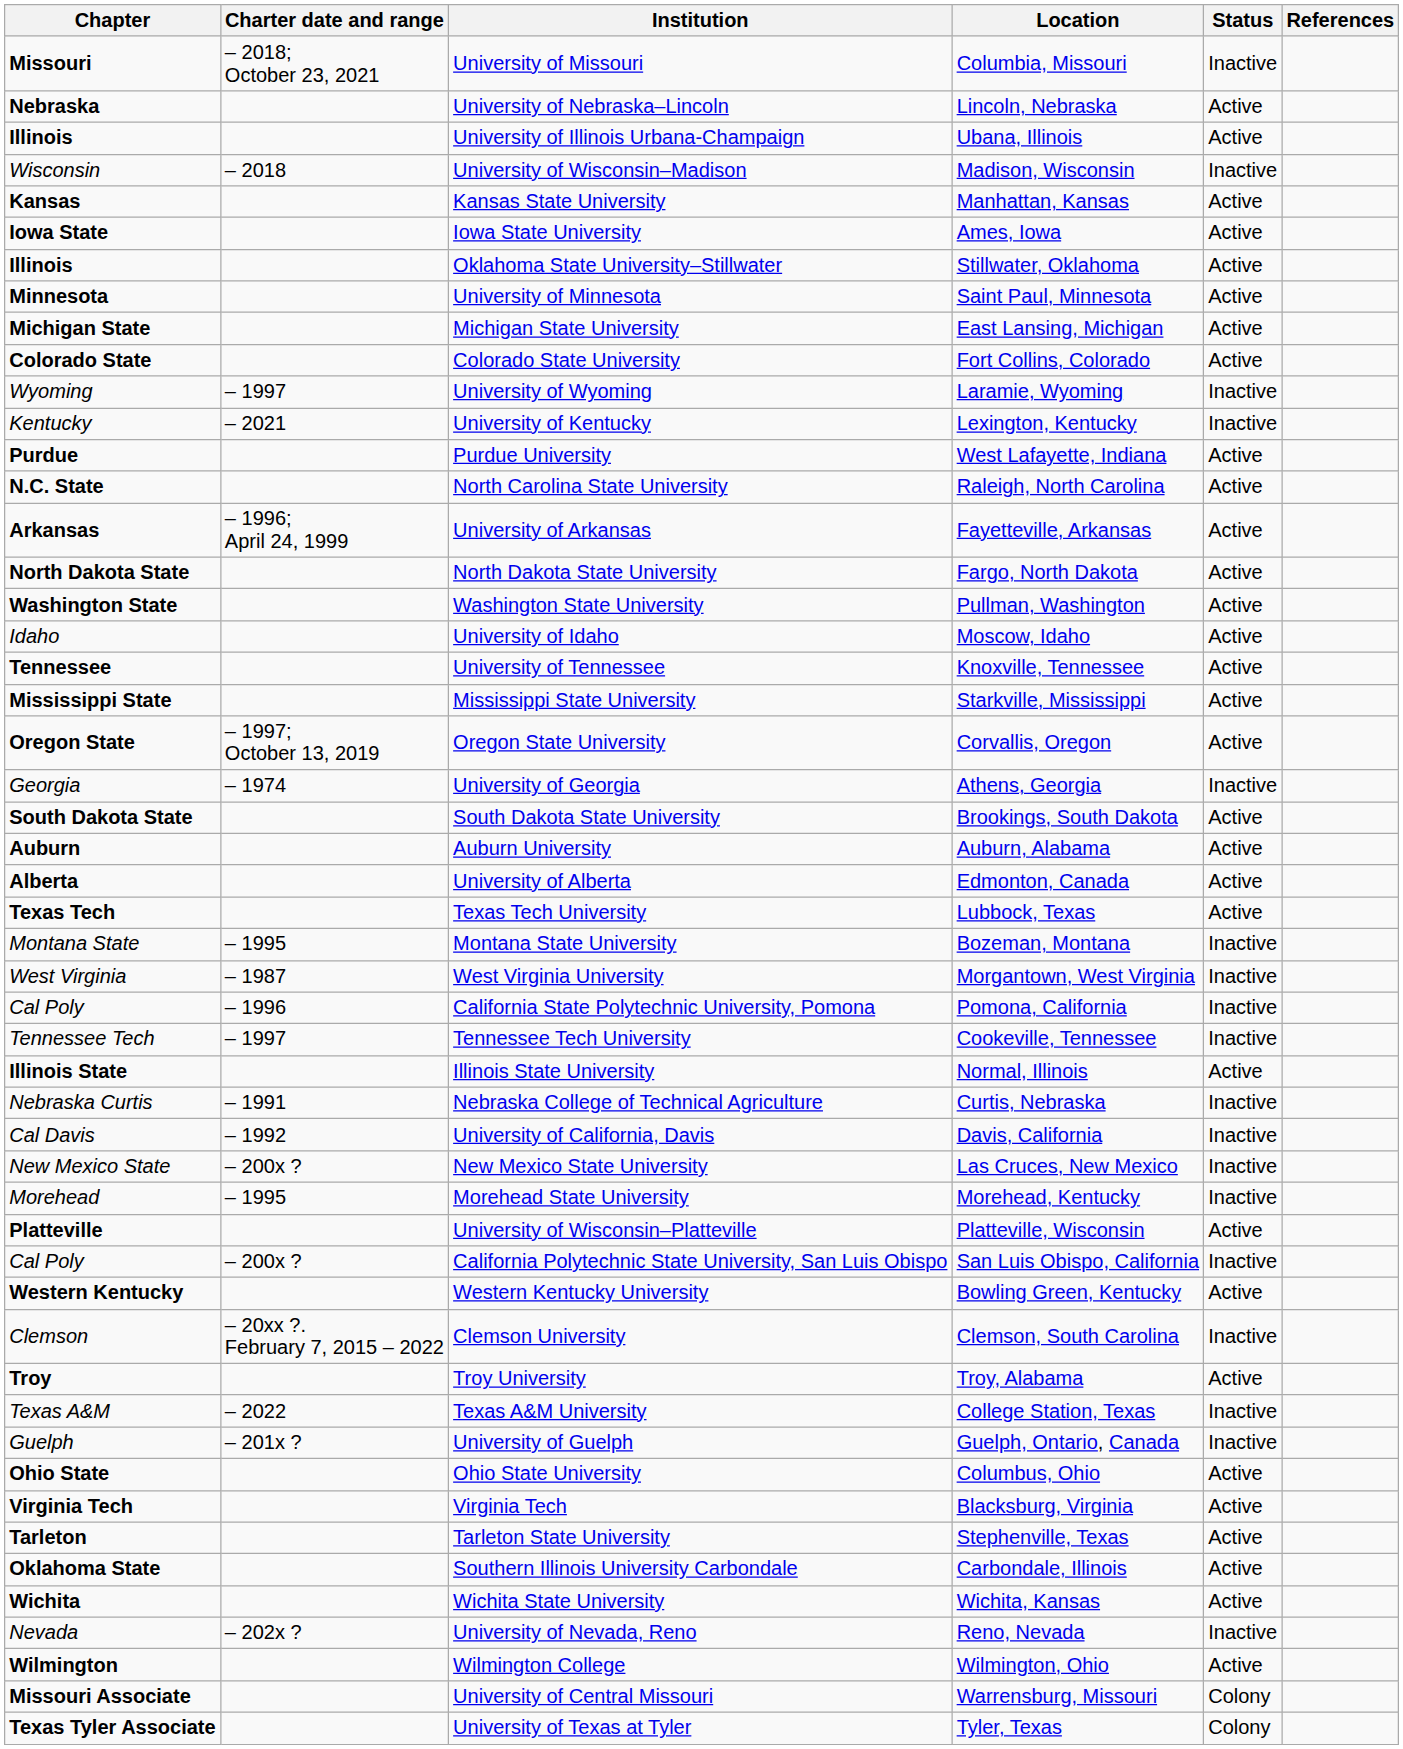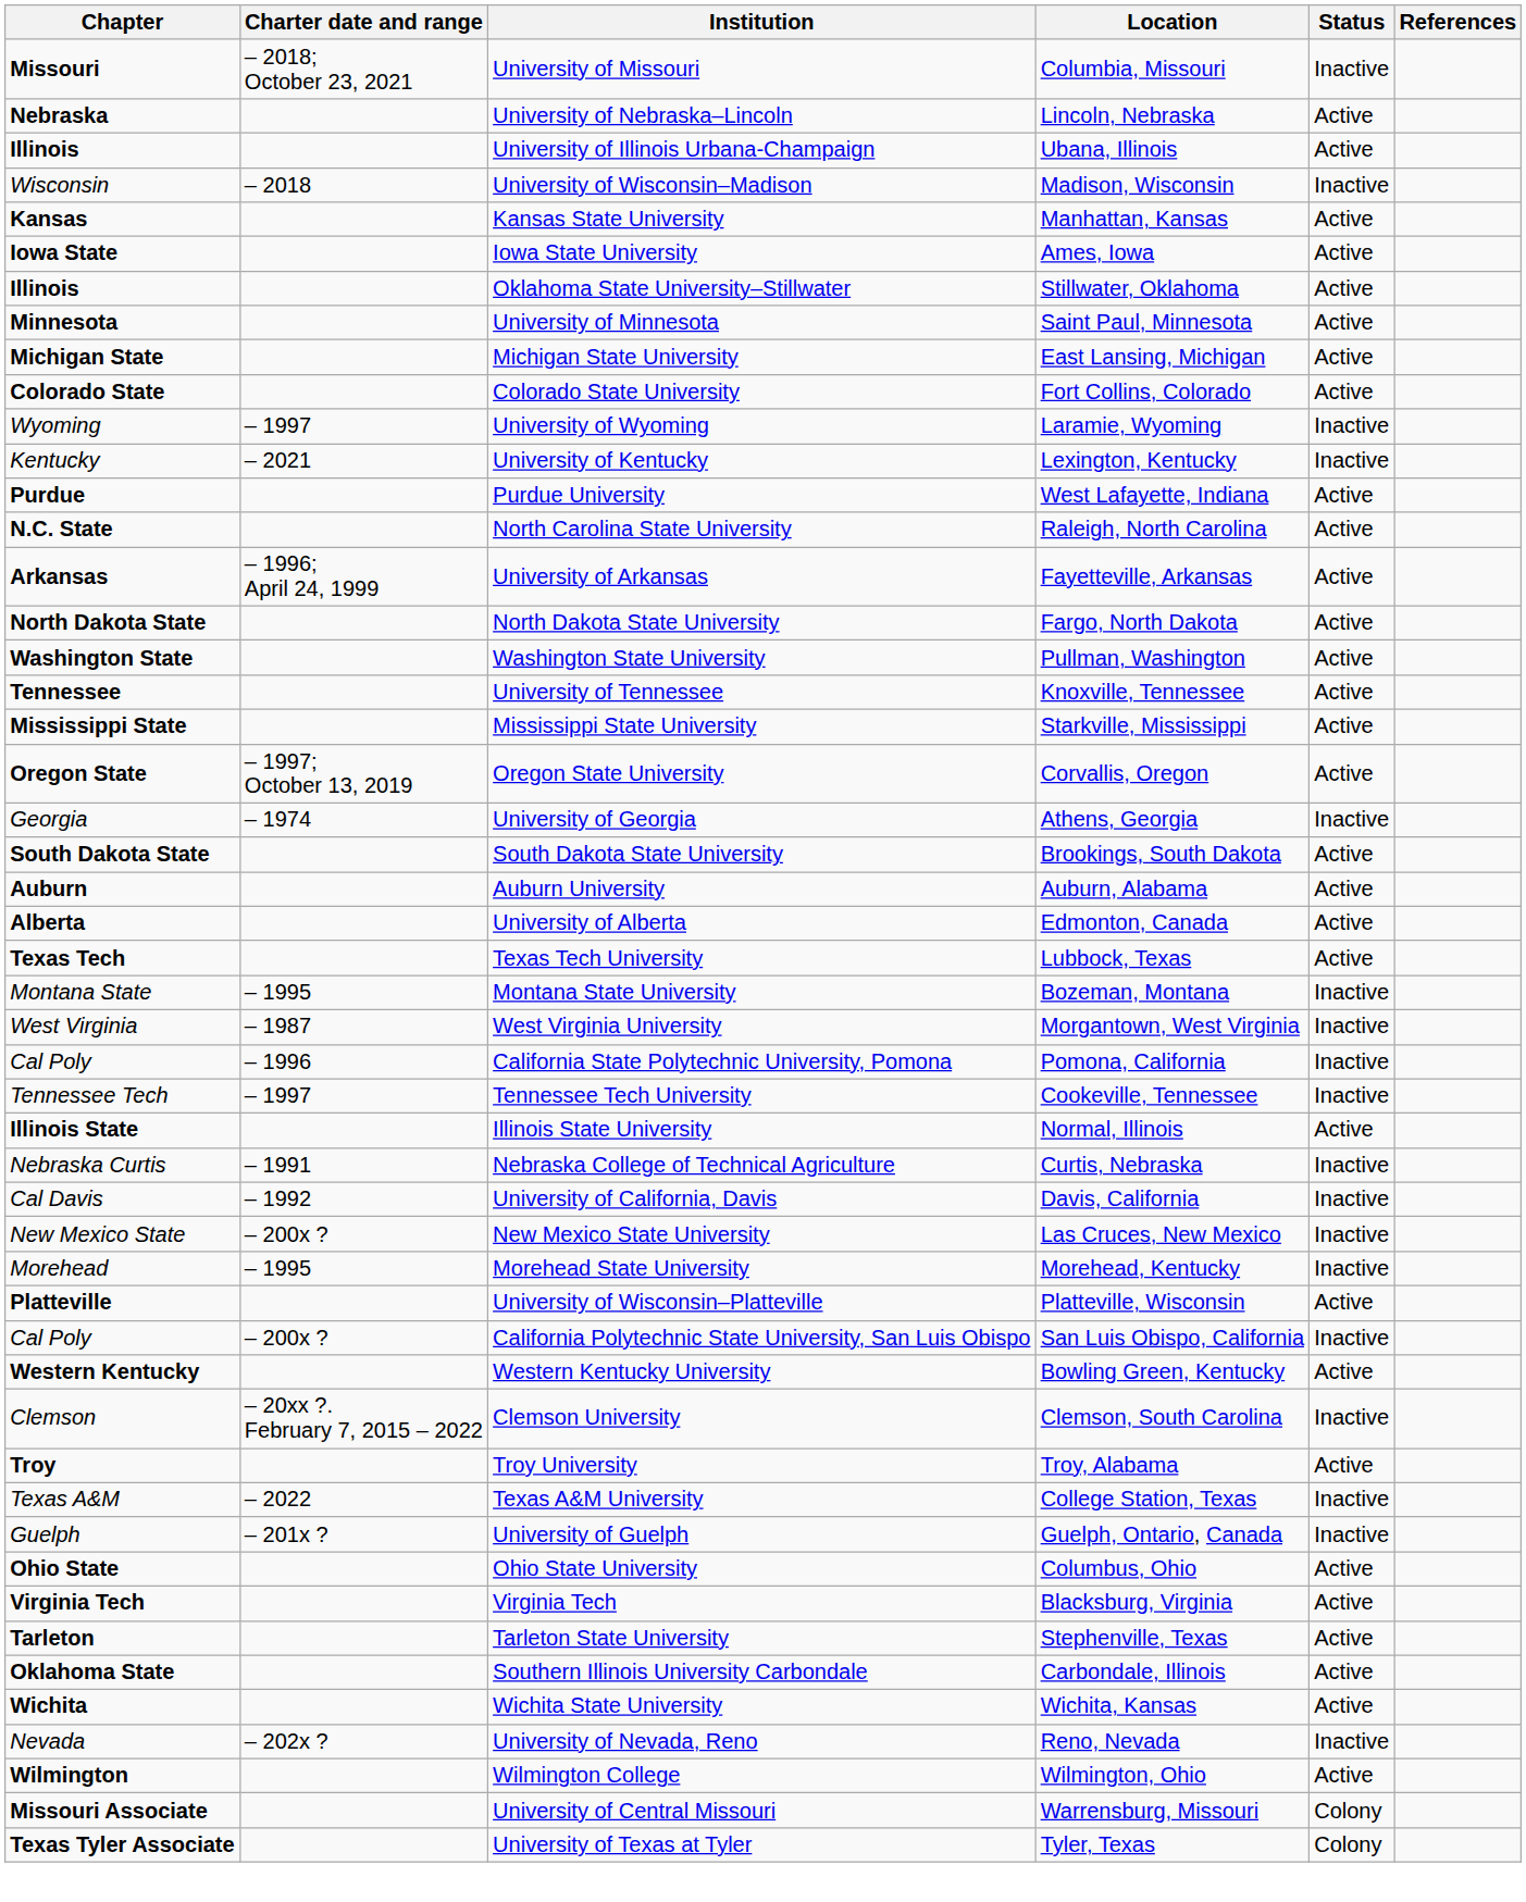 <table class="wikitable sortable">
 <tr>
 <th>Chapter</th>
 <th>Charter date and range</th>
 <th>Institution</th>
 <th>Location</th>
 <th>Status</th>
 <th>References</th>
 </tr>
 <tr>
 <td><strong>Missouri</strong></td>
 <td> – 2018; <br>October 23, 2021</td>
 <td><a href='#'>University of Missouri</a></td>
 <td><a href='#'>Columbia, Missouri</a></td>
 <td>Inactive</td>
 <td></td>
 </tr>
 <tr>
 <td><strong>Nebraska</strong></td>
 <td></td>
 <td><a href='#'>University of Nebraska–Lincoln</a></td>
 <td><a href='#'>Lincoln, Nebraska</a></td>
 <td>Active</td>
 <td></td>
 </tr>
 <tr>
 <td><strong>Illinois</strong></td>
 <td></td>
 <td><a href='#'>University of Illinois Urbana-Champaign</a></td>
 <td><a href='#'>Ubana, Illinois</a></td>
 <td>Active</td>
 <td></td>
 </tr>
 <tr>
 <td><em>Wisconsin</em></td>
 <td> – 2018</td>
 <td><a href='#'>University of Wisconsin–Madison</a></td>
 <td><a href='#'>Madison, Wisconsin</a></td>
 <td>Inactive</td>
 <td></td>
 </tr>
 <tr>
 <td><strong>Kansas</strong></td>
 <td></td>
 <td><a href='#'>Kansas State University</a></td>
 <td><a href='#'>Manhattan, Kansas</a></td>
 <td>Active</td>
 <td></td>
 </tr>
 <tr>
 <td><strong>Iowa State</strong></td>
 <td></td>
 <td><a href='#'>Iowa State University</a></td>
 <td><a href='#'>Ames, Iowa</a></td>
 <td>Active</td>
 <td></td>
 </tr>
 <tr>
 <td><strong>Illinois</strong></td>
 <td></td>
 <td><a href='#'>Oklahoma State University–Stillwater</a></td>
 <td><a href='#'>Stillwater, Oklahoma</a></td>
 <td>Active</td>
 <td></td>
 </tr>
 <tr>
 <td><strong>Minnesota</strong></td>
 <td></td>
 <td><a href='#'>University of Minnesota</a></td>
 <td><a href='#'>Saint Paul, Minnesota</a></td>
 <td>Active</td>
 <td></td>
 </tr>
 <tr>
 <td><strong>Michigan State</strong></td>
 <td></td>
 <td><a href='#'>Michigan State University</a></td>
 <td><a href='#'>East Lansing, Michigan</a></td>
 <td>Active</td>
 <td></td>
 </tr>
 <tr>
 <td><strong>Colorado State</strong></td>
 <td></td>
 <td><a href='#'>Colorado State University</a></td>
 <td><a href='#'>Fort Collins, Colorado</a></td>
 <td>Active</td>
 <td></td>
 </tr>
 <tr>
 <td><em>Wyoming</em></td>
 <td> – 1997</td>
 <td><a href='#'>University of Wyoming</a></td>
 <td><a href='#'>Laramie, Wyoming</a></td>
 <td>Inactive</td>
 <td></td>
 </tr>
 <tr>
 <td><em>Kentucky</em></td>
 <td> – 2021</td>
 <td><a href='#'>University of Kentucky</a></td>
 <td><a href='#'>Lexington, Kentucky</a></td>
 <td>Inactive</td>
 <td></td>
 </tr>
 <tr>
 <td><strong>Purdue</strong></td>
 <td></td>
 <td><a href='#'>Purdue University</a></td>
 <td><a href='#'>West Lafayette, Indiana</a></td>
 <td>Active</td>
 <td></td>
 </tr>
 <tr>
 <td><strong>N.C. State</strong></td>
 <td></td>
 <td><a href='#'>North Carolina State University</a></td>
 <td><a href='#'>Raleigh, North Carolina</a></td>
 <td>Active</td>
 <td></td>
 </tr>
 <tr>
 <td><strong>Arkansas</strong></td>
 <td> – 1996;<br>April 24, 1999</td>
 <td><a href='#'>University of Arkansas</a></td>
 <td><a href='#'>Fayetteville, Arkansas</a></td>
 <td>Active</td>
 <td></td>
 </tr>
 <tr>
 <td><strong>North Dakota State</strong></td>
 <td></td>
 <td><a href='#'>North Dakota State University</a></td>
 <td><a href='#'>Fargo, North Dakota</a></td>
 <td>Active</td>
 <td></td>
 </tr>
 <tr>
 <td><strong>Washington State</strong></td>
 <td></td>
 <td><a href='#'>Washington State University</a></td>
 <td><a href='#'>Pullman, Washington</a></td>
-<td>Active</td>
-<td></td>
-</tr>
-<tr>
-<td><em>Idaho</em></td>
-<td></td>
-<td><a href='#'>University of Idaho</a></td>
-<td><a href='#'>Moscow, Idaho</a></td>
 <td>Active</td>
 <td></td>
 </tr>
 <tr>
 <td><strong>Tennessee</strong></td>
 <td></td>
 <td><a href='#'>University of Tennessee</a></td>
 <td><a href='#'>Knoxville, Tennessee</a></td>
 <td>Active</td>
 <td></td>
 </tr>
 <tr>
 <td><strong>Mississippi State</strong></td>
 <td></td>
 <td><a href='#'>Mississippi State University</a></td>
 <td><a href='#'>Starkville, Mississippi</a></td>
 <td>Active</td>
 <td></td>
 </tr>
 <tr>
 <td><strong>Oregon State</strong></td>
 <td> – 1997;<br>October 13, 2019</td>
 <td><a href='#'>Oregon State University</a></td>
 <td><a href='#'>Corvallis, Oregon</a></td>
 <td>Active</td>
 <td></td>
 </tr>
 <tr>
 <td><em>Georgia</em></td>
 <td> – 1974</td>
 <td><a href='#'>University of Georgia</a></td>
 <td><a href='#'>Athens, Georgia</a></td>
 <td>Inactive</td>
 <td></td>
 </tr>
 <tr>
 <td><strong>South Dakota State</strong></td>
 <td></td>
 <td><a href='#'>South Dakota State University</a></td>
 <td><a href='#'>Brookings, South Dakota</a></td>
 <td>Active</td>
 <td></td>
 </tr>
 <tr>
 <td><strong>Auburn</strong></td>
 <td></td>
 <td><a href='#'>Auburn University</a></td>
 <td><a href='#'>Auburn, Alabama</a></td>
 <td>Active</td>
 <td></td>
 </tr>
 <tr>
 <td><strong>Alberta</strong></td>
 <td></td>
 <td><a href='#'>University of Alberta</a></td>
 <td><a href='#'>Edmonton, Canada</a></td>
 <td>Active</td>
 <td></td>
 </tr>
 <tr>
 <td><strong>Texas Tech</strong></td>
 <td></td>
 <td><a href='#'>Texas Tech University</a></td>
 <td><a href='#'>Lubbock, Texas</a></td>
 <td>Active</td>
 <td></td>
 </tr>
 <tr>
 <td><em>Montana State</em></td>
 <td> – 1995</td>
 <td><a href='#'>Montana State University</a></td>
 <td><a href='#'>Bozeman, Montana</a></td>
 <td>Inactive</td>
 <td></td>
 </tr>
 <tr>
 <td><em>West Virginia</em></td>
 <td> – 1987</td>
 <td><a href='#'>West Virginia University</a></td>
 <td><a href='#'>Morgantown, West Virginia</a></td>
 <td>Inactive</td>
 <td></td>
 </tr>
 <tr>
 <td><em>Cal Poly</em></td>
 <td> – 1996</td>
 <td><a href='#'>California State Polytechnic University, Pomona</a></td>
 <td><a href='#'>Pomona, California</a></td>
 <td>Inactive</td>
 <td></td>
 </tr>
 <tr>
 <td><em>Tennessee Tech</em></td>
 <td> – 1997</td>
 <td><a href='#'>Tennessee Tech University</a></td>
 <td><a href='#'>Cookeville, Tennessee</a></td>
 <td>Inactive</td>
 <td></td>
 </tr>
 <tr>
 <td><strong>Illinois State</strong></td>
 <td></td>
 <td><a href='#'>Illinois State University</a></td>
 <td><a href='#'>Normal, Illinois</a></td>
 <td>Active</td>
 <td></td>
 </tr>
 <tr>
 <td><em>Nebraska Curtis</em></td>
 <td> – 1991</td>
 <td><a href='#'>Nebraska College of Technical Agriculture</a></td>
 <td><a href='#'>Curtis, Nebraska</a></td>
 <td>Inactive</td>
 <td></td>
 </tr>
 <tr>
 <td><em>Cal Davis</em></td>
 <td> – 1992</td>
 <td><a href='#'>University of California, Davis</a></td>
 <td><a href='#'>Davis, California</a></td>
 <td>Inactive</td>
 <td></td>
 </tr>
 <tr>
 <td><em>New Mexico State</em></td>
 <td> – 200x ?</td>
 <td><a href='#'>New Mexico State University</a></td>
 <td><a href='#'>Las Cruces, New Mexico</a></td>
 <td>Inactive</td>
 <td></td>
 </tr>
 <tr>
 <td><em>Morehead</em></td>
 <td> – 1995</td>
 <td><a href='#'>Morehead State University</a></td>
 <td><a href='#'>Morehead, Kentucky</a></td>
 <td>Inactive</td>
 <td></td>
 </tr>
 <tr>
 <td><strong>Platteville</strong></td>
 <td></td>
 <td><a href='#'>University of Wisconsin–Platteville</a></td>
 <td><a href='#'>Platteville, Wisconsin</a></td>
 <td>Active</td>
 <td></td>
 </tr>
 <tr>
 <td><em>Cal Poly</em></td>
 <td> – 200x ?</td>
 <td><a href='#'>California Polytechnic State University, San Luis Obispo</a></td>
 <td><a href='#'>San Luis Obispo, California</a></td>
 <td>Inactive</td>
 <td></td>
 </tr>
 <tr>
 <td><strong>Western Kentucky</strong></td>
 <td></td>
 <td><a href='#'>Western Kentucky University</a></td>
 <td><a href='#'>Bowling Green, Kentucky</a></td>
 <td>Active</td>
 <td></td>
 </tr>
 <tr>
 <td><em>Clemson</em></td>
 <td> – 20xx ?.<br>February 7, 2015 – 2022</td>
 <td><a href='#'>Clemson University</a></td>
 <td><a href='#'>Clemson, South Carolina</a></td>
 <td>Inactive</td>
 <td></td>
 </tr>
 <tr>
 <td><strong>Troy</strong></td>
 <td></td>
 <td><a href='#'>Troy University</a></td>
 <td><a href='#'>Troy, Alabama</a></td>
 <td>Active</td>
 <td></td>
 </tr>
 <tr>
 <td><em>Texas A&M</em></td>
 <td> – 2022</td>
 <td><a href='#'>Texas A&M University</a></td>
 <td><a href='#'>College Station, Texas</a></td>
 <td>Inactive</td>
 <td></td>
 </tr>
 <tr>
 <td><em>Guelph</em></td>
 <td> – 201x ?</td>
 <td><a href='#'>University of Guelph</a></td>
 <td><a href='#'>Guelph, Ontario</a>, <a href='#'>Canada</a></td>
 <td>Inactive</td>
 <td></td>
 </tr>
 <tr>
 <td><strong>Ohio State</strong></td>
 <td></td>
 <td><a href='#'>Ohio State University</a></td>
 <td><a href='#'>Columbus, Ohio</a></td>
 <td>Active</td>
 <td></td>
 </tr>
 <tr>
 <td><strong>Virginia Tech</strong></td>
 <td></td>
 <td><a href='#'>Virginia Tech</a></td>
 <td><a href='#'>Blacksburg, Virginia</a></td>
 <td>Active</td>
 <td></td>
 </tr>
 <tr>
 <td><strong>Tarleton</strong></td>
 <td></td>
 <td><a href='#'>Tarleton State University</a></td>
 <td><a href='#'>Stephenville, Texas</a></td>
 <td>Active</td>
 <td></td>
 </tr>
 <tr>
 <td><strong>Oklahoma State</strong></td>
 <td></td>
 <td><a href='#'>Southern Illinois University Carbondale</a></td>
 <td><a href='#'>Carbondale, Illinois</a></td>
 <td>Active</td>
 <td></td>
 </tr>
 <tr>
 <td><strong>Wichita</strong></td>
 <td></td>
 <td><a href='#'>Wichita State University</a></td>
 <td><a href='#'>Wichita, Kansas</a></td>
 <td>Active</td>
 <td></td>
 </tr>
 <tr>
 <td><em>Nevada</em></td>
 <td> – 202x ?</td>
 <td><a href='#'>University of Nevada, Reno</a></td>
 <td><a href='#'>Reno, Nevada</a></td>
 <td>Inactive</td>
 <td></td>
 </tr>
 <tr>
 <td><strong>Wilmington</strong></td>
 <td></td>
 <td><a href='#'>Wilmington College</a></td>
 <td><a href='#'>Wilmington, Ohio</a></td>
 <td>Active</td>
 <td></td>
 </tr>
 <tr>
 <td><strong>Missouri Associate</strong></td>
 <td></td>
 <td><a href='#'>University of Central Missouri</a></td>
 <td><a href='#'>Warrensburg, Missouri</a></td>
 <td>Colony</td>
 <td></td>
 </tr>
 <tr>
 <td><strong>Texas Tyler Associate</strong></td>
 <td></td>
 <td><a href='#'>University of Texas at Tyler</a></td>
 <td><a href='#'>Tyler, Texas</a></td>
 <td>Colony</td>
 <td></td>
 </tr>
 </table>
